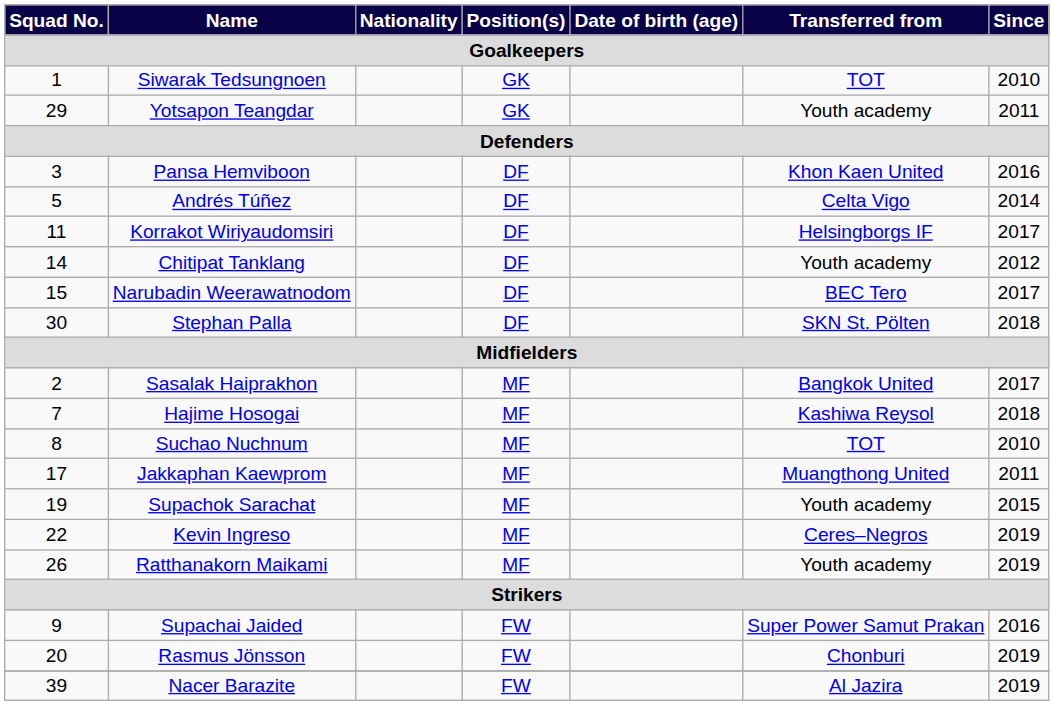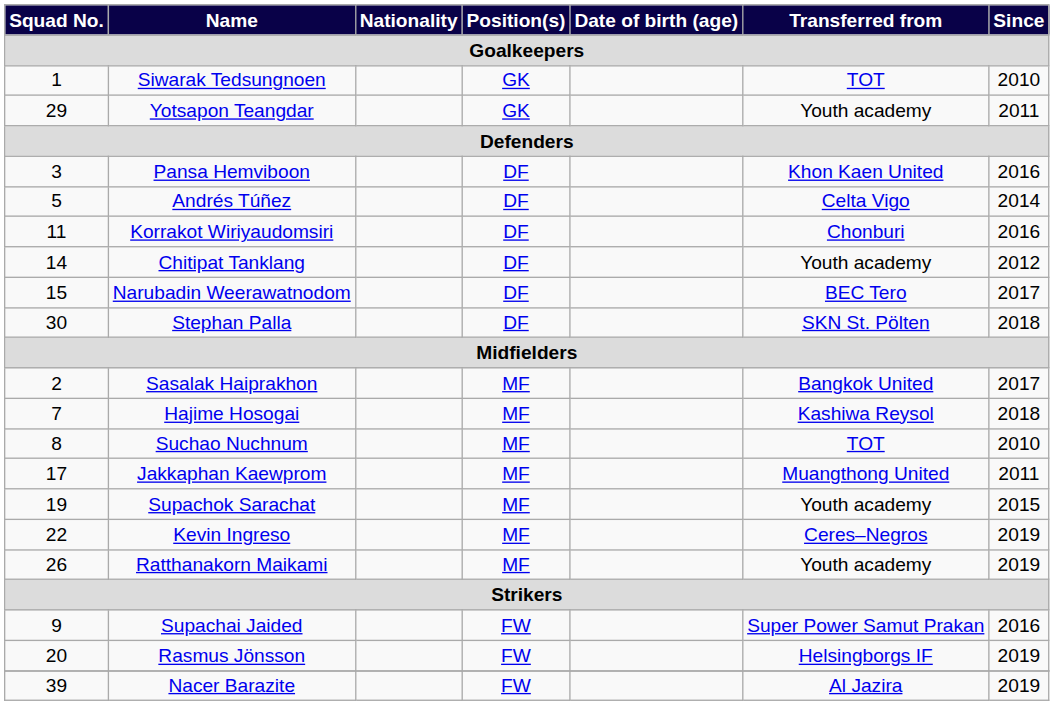 <table class="wikitable sortable" style="text-align:center; font-size:90%">
 <tr>
 <th style="background:#090148; color:white; text-align:center;">Squad No.</th>
 <th style="background:#090148; color:white; text-align:center;">Name</th>
 <th style="background:#090148; color:white; text-align:center;">Nationality</th>
 <th style="background:#090148; color:white; text-align:center;">Position(s)</th>
 <th style="background:#090148; color:white; text-align:center;">Date of birth (age)</th>
 <th style="background:#090148; color:white; text-align:center;">Transferred from</th>
 <th style="background:#090148; color:white; text-align:center;">Since</th>
 </tr>
 <tr>
 <th colspan="7" style="background:#dcdcdc; text-align:center">Goalkeepers</th>
 </tr>
 <tr>
 <td>1</td>
 <td><a href='#'>Siwarak Tedsungnoen</a></td>
 <td></td>
 <td><a href='#'>GK</a></td>
 <td></td>
 <td> <a href='#'>TOT</a></td>
 <td>2010</td>
 </tr>
 <tr>
 <td>29</td>
 <td><a href='#'>Yotsapon Teangdar</a></td>
 <td></td>
 <td><a href='#'>GK</a></td>
 <td></td>
 <td>Youth academy</td>
 <td>2011</td>
 </tr>
 <tr>
 <th colspan="7" style="background:#dcdcdc; text-align:center">Defenders</th>
 </tr>
 <tr>
 <td>3</td>
 <td><a href='#'>Pansa Hemviboon</a></td>
 <td></td>
 <td><a href='#'>DF</a></td>
 <td></td>
 <td><a href='#'>Khon Kaen United</a></td>
 <td>2016</td>
 </tr>
 <tr>
 <td>5</td>
 <td><a href='#'>Andrés Túñez</a></td>
 <td> </td>
 <td><a href='#'>DF</a></td>
 <td></td>
 <td> <a href='#'>Celta Vigo</a></td>
 <td>2014</td>
 </tr>
 <tr>
 <td>11</td>
 <td><a href='#'>Korrakot Wiriyaudomsiri</a></td>
 <td></td>
 <td><a href='#'>DF</a></td>
 <td></td>
-<td> <a href='#'>Helsingborgs IF</a></td>
-<td>2017</td>
+<td> <a href='#'>Chonburi</a></td>
+<td>2016</td>
 </tr>
 <tr>
 <td>14</td>
 <td><a href='#'>Chitipat Tanklang</a></td>
 <td></td>
 <td><a href='#'>DF</a></td>
 <td></td>
 <td>Youth academy</td>
 <td>2012</td>
 </tr>
 <tr>
 <td>15</td>
 <td><a href='#'>Narubadin Weerawatnodom</a></td>
 <td></td>
 <td><a href='#'>DF</a></td>
 <td></td>
 <td> <a href='#'>BEC Tero</a></td>
 <td>2017</td>
 </tr>
 <tr>
 <td>30</td>
 <td><a href='#'>Stephan Palla</a></td>
 <td> </td>
 <td><a href='#'>DF</a></td>
 <td></td>
 <td> <a href='#'>SKN St. Pölten</a></td>
 <td>2018</td>
 </tr>
 <tr>
 <th colspan="7" style="background:#dcdcdc; text-align:center">Midfielders</th>
 </tr>
 <tr>
 <td>2</td>
 <td><a href='#'>Sasalak Haiprakhon</a></td>
 <td></td>
 <td><a href='#'>MF</a></td>
 <td></td>
 <td> <a href='#'>Bangkok United</a></td>
 <td>2017</td>
 </tr>
 <tr>
 <td>7</td>
 <td><a href='#'>Hajime Hosogai</a></td>
 <td></td>
 <td><a href='#'>MF</a></td>
 <td></td>
 <td> <a href='#'>Kashiwa Reysol</a></td>
 <td>2018</td>
 </tr>
 <tr>
 <td>8</td>
 <td><a href='#'>Suchao Nuchnum</a></td>
 <td></td>
 <td><a href='#'>MF</a></td>
 <td></td>
 <td> <a href='#'>TOT</a></td>
 <td>2010</td>
 </tr>
 <tr>
 <td>17</td>
 <td><a href='#'>Jakkaphan Kaewprom</a></td>
 <td></td>
 <td><a href='#'>MF</a></td>
 <td></td>
 <td> <a href='#'>Muangthong United</a></td>
 <td>2011</td>
 </tr>
 <tr>
 <td>19</td>
 <td><a href='#'>Supachok Sarachat</a></td>
 <td></td>
 <td><a href='#'>MF</a></td>
 <td></td>
 <td>Youth academy</td>
 <td>2015</td>
 </tr>
 <tr>
 <td>22</td>
 <td><a href='#'>Kevin Ingreso</a></td>
 <td></td>
 <td><a href='#'>MF</a></td>
 <td></td>
 <td> <a href='#'>Ceres–Negros</a></td>
 <td>2019</td>
 </tr>
 <tr>
 <td>26</td>
 <td><a href='#'>Ratthanakorn Maikami</a></td>
 <td></td>
 <td><a href='#'>MF</a></td>
 <td></td>
 <td>Youth academy</td>
 <td>2019</td>
 </tr>
 <tr>
 <th colspan="7" style="background:#dcdcdc; text-align:center">Strikers</th>
 </tr>
 <tr>
 <td>9</td>
 <td><a href='#'>Supachai Jaided</a></td>
 <td></td>
 <td><a href='#'>FW</a></td>
 <td></td>
 <td> <a href='#'>Super Power Samut Prakan</a></td>
 <td>2016</td>
 </tr>
 <tr>
 <td>20</td>
 <td><a href='#'>Rasmus Jönsson</a></td>
 <td></td>
 <td><a href='#'>FW</a></td>
 <td></td>
-<td> <a href='#'>Chonburi</a></td>
+<td> <a href='#'>Helsingborgs IF</a></td>
 <td>2019</td>
 </tr>
 <tr>
 </tr>
 <tr>
 <td>39</td>
 <td><a href='#'>Nacer Barazite</a></td>
 <td></td>
 <td><a href='#'>FW</a></td>
 <td></td>
 <td> <a href='#'>Al Jazira</a></td>
 <td>2019</td>
 </tr>
 </table>
